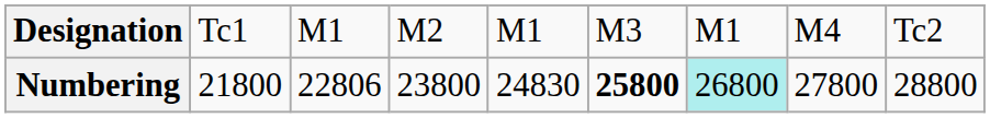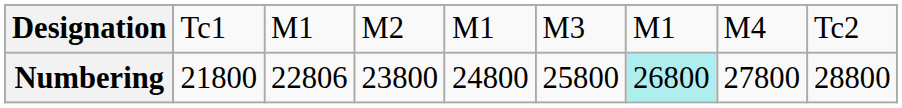 <table class="wikitable">
 <tr>
 <th>Designation</th>
 <td>Tc1</td>
 <td>M1</td>
 <td>M2</td>
 <td>M1</td>
 <td>M3</td>
 <td>M1</td>
 <td>M4</td>
 <td>Tc2</td>
 </tr>
 <tr>
 <th>Numbering</th>
 <td>21800</td>
 <td>22806</td>
 <td>23800</td>
-<td>24830</td>
-<td><strong>25800</strong></td>
+<td>24800</td>
+<td>25800</td>
 <td style="background: paleturquoise;">26800</td>
 <td>27800</td>
 <td>28800</td>
 </tr>
 </table>
